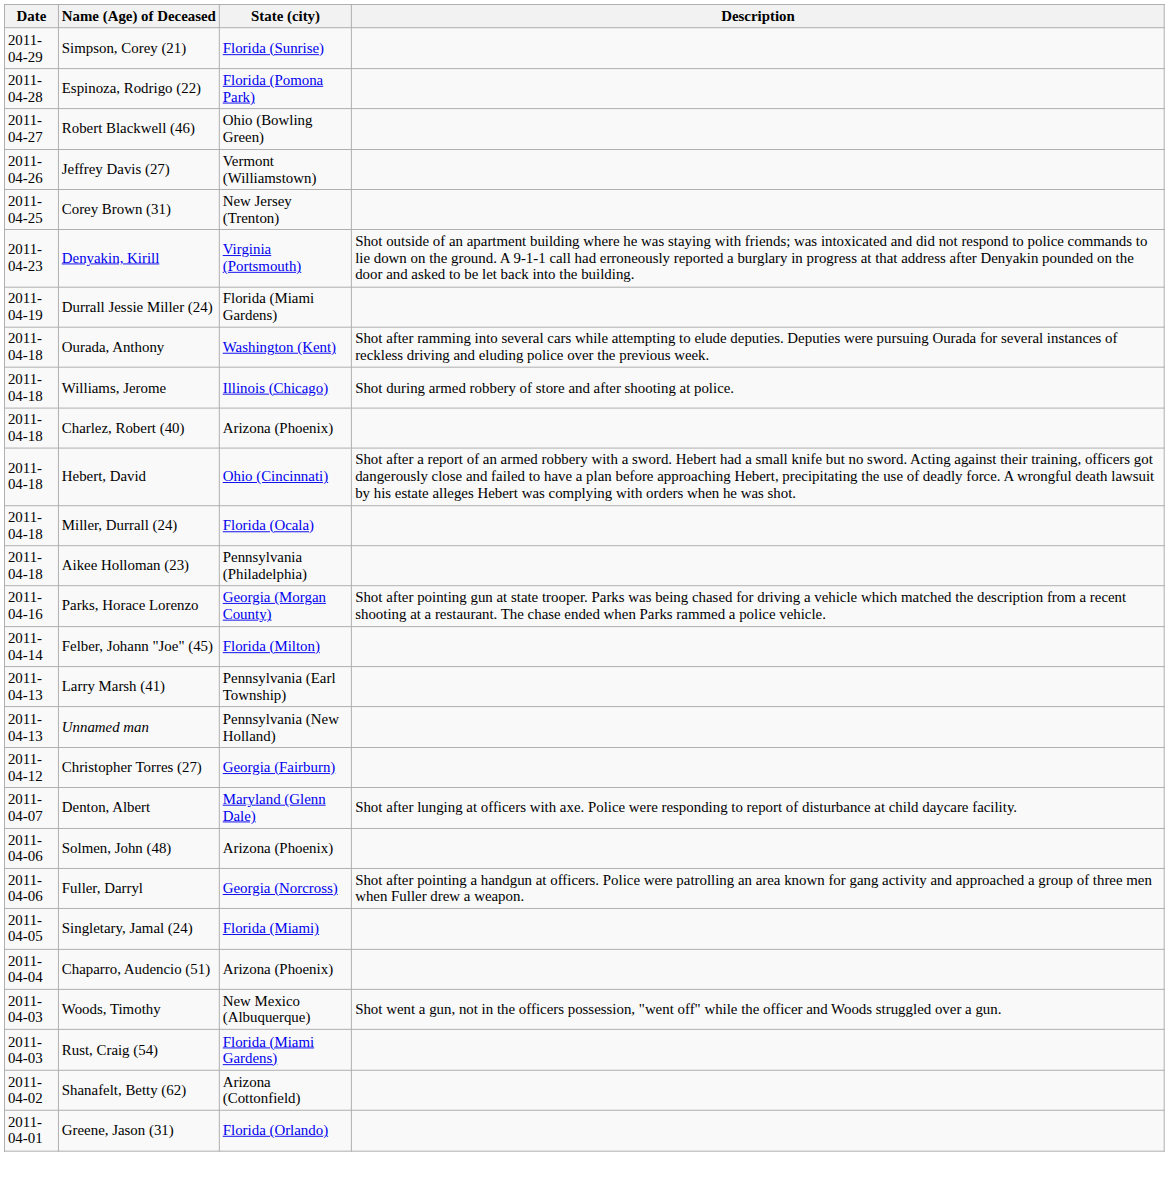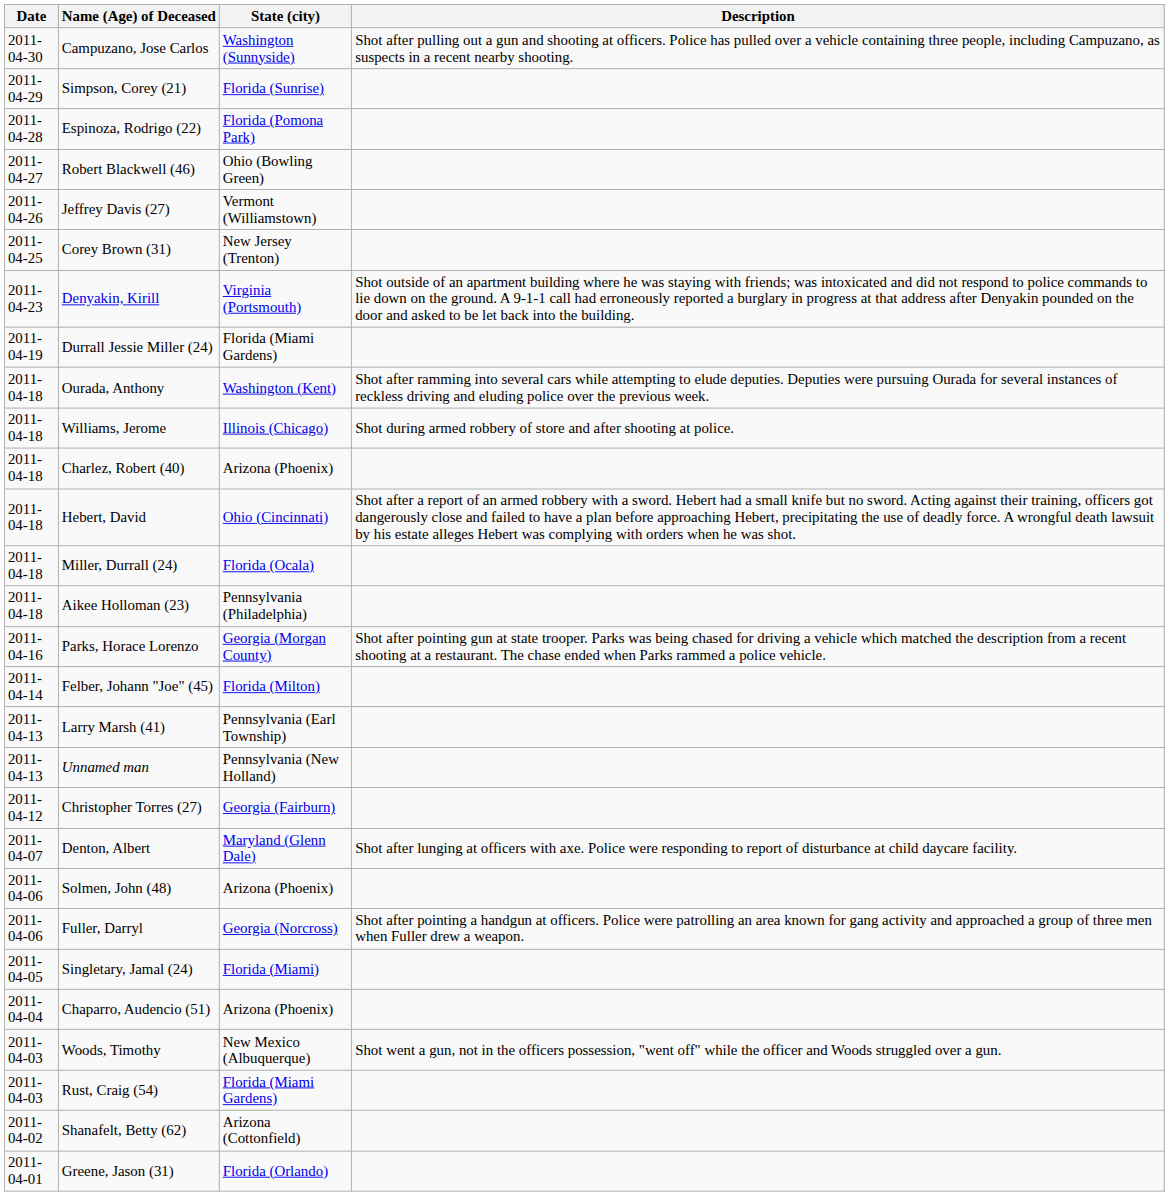 <table class="wikitable sortable" id="killed">
 <tr>
 <th>Date</th>
 <th nowrap>Name (Age) of Deceased</th>
 <th>State (city)</th>
 <th>Description</th>
+</tr>
+<tr>
+<td>2011-04-30</td>
+<td>Campuzano, Jose Carlos</td>
+<td><a href='#'>Washington (Sunnyside)</a></td>
+<td>Shot after pulling out a gun and shooting at officers.  Police has pulled over a vehicle containing three people, including Campuzano, as suspects in a recent nearby shooting.</td>
 </tr>
 <tr>
 <td>2011-04-29</td>
 <td>Simpson, Corey (21)</td>
 <td><a href='#'>Florida (Sunrise)</a></td>
 <td></td>
 </tr>
 <tr>
 <td>2011-04-28</td>
 <td>Espinoza, Rodrigo (22)</td>
 <td><a href='#'>Florida (Pomona Park)</a></td>
 <td></td>
 </tr>
 <tr>
 <td>2011-04-27</td>
 <td>Robert Blackwell (46)</td>
 <td>Ohio (Bowling Green)</td>
 <td></td>
 </tr>
 <tr>
 <td>2011-04-26</td>
 <td>Jeffrey Davis (27)</td>
 <td>Vermont (Williamstown)</td>
 <td></td>
 </tr>
 <tr>
 <td>2011-04-25</td>
 <td>Corey Brown (31)</td>
 <td>New Jersey (Trenton)</td>
 <td></td>
 </tr>
 <tr>
 <td>2011-04-23</td>
 <td><a href='#'>Denyakin, Kirill</a></td>
 <td><a href='#'>Virginia (Portsmouth)</a></td>
 <td>Shot outside of an apartment building where he was staying with friends; was intoxicated and did not respond to police commands to lie down on the ground. A 9-1-1 call had erroneously reported a burglary in progress at that address after Denyakin pounded on the door and asked to be let back into the building.</td>
 </tr>
 <tr>
 <td>2011-04-19</td>
 <td>Durrall Jessie Miller (24)</td>
 <td>Florida (Miami Gardens)</td>
 <td></td>
 </tr>
 <tr>
 <td>2011-04-18</td>
 <td>Ourada, Anthony</td>
 <td><a href='#'>Washington (Kent)</a></td>
 <td>Shot after ramming into several cars while attempting to elude deputies.   Deputies were pursuing Ourada for several instances of reckless driving and eluding police over the previous week.</td>
 </tr>
 <tr>
 <td>2011-04-18</td>
 <td>Williams, Jerome</td>
 <td><a href='#'>Illinois (Chicago)</a></td>
 <td>Shot during armed robbery of store and after shooting at police.</td>
 </tr>
 <tr>
 <td>2011-04-18</td>
 <td>Charlez, Robert (40)</td>
 <td>Arizona (Phoenix)</td>
 <td></td>
 </tr>
 <tr>
 <td>2011-04-18</td>
 <td>Hebert, David</td>
 <td><a href='#'>Ohio (Cincinnati)</a></td>
 <td>Shot after a report of an armed robbery with a sword. Hebert had a small knife but no sword. Acting against their training, officers got dangerously close and failed to have a plan before approaching Hebert, precipitating the use of deadly force. A wrongful death lawsuit by his estate alleges Hebert was complying with orders when he was shot.</td>
 </tr>
 <tr>
 <td>2011-04-18</td>
 <td>Miller, Durrall (24)</td>
 <td><a href='#'>Florida (Ocala)</a></td>
 <td></td>
 </tr>
 <tr>
 <td>2011-04-18</td>
 <td>Aikee Holloman (23)</td>
 <td>Pennsylvania (Philadelphia)</td>
 <td></td>
 </tr>
 <tr>
 <td>2011-04-16</td>
 <td>Parks, Horace Lorenzo</td>
 <td><a href='#'>Georgia (Morgan County)</a></td>
 <td>Shot after pointing gun at state trooper.  Parks was being chased for driving a vehicle which matched the description from a recent shooting at a restaurant.  The chase ended when Parks rammed a police vehicle.</td>
 </tr>
 <tr>
 <td>2011-04-14</td>
 <td>Felber, Johann "Joe" (45)</td>
 <td><a href='#'>Florida (Milton)</a></td>
 <td></td>
 </tr>
 <tr>
 <td>2011-04-13</td>
 <td>Larry Marsh (41)</td>
 <td>Pennsylvania (Earl Township)</td>
 <td></td>
 </tr>
 <tr>
 <td>2011-04-13</td>
 <td><em>Unnamed man</em></td>
 <td>Pennsylvania (New Holland)</td>
 <td></td>
 </tr>
 <tr>
 <td>2011-04-12</td>
 <td>Christopher Torres (27)</td>
 <td><a href='#'>Georgia (Fairburn)</a></td>
 <td></td>
 </tr>
 <tr>
 <td>2011-04-07</td>
 <td>Denton, Albert</td>
 <td><a href='#'>Maryland (Glenn Dale)</a></td>
 <td>Shot after lunging at officers with axe. Police were responding to report of disturbance at child daycare facility.</td>
 </tr>
 <tr>
 <td>2011-04-06</td>
 <td>Solmen, John (48)</td>
 <td>Arizona (Phoenix)</td>
 <td></td>
 </tr>
 <tr>
 <td>2011-04-06</td>
 <td>Fuller, Darryl</td>
 <td><a href='#'>Georgia (Norcross)</a></td>
 <td>Shot after pointing a handgun at officers.  Police were patrolling an area known for gang activity and approached a group of three men when Fuller drew a weapon.</td>
 </tr>
 <tr>
 <td>2011-04-05</td>
 <td>Singletary, Jamal (24)</td>
 <td><a href='#'>Florida (Miami)</a></td>
 <td></td>
 </tr>
 <tr>
 <td>2011-04-04</td>
 <td>Chaparro, Audencio (51)</td>
 <td>Arizona (Phoenix)</td>
 <td></td>
 </tr>
 <tr>
 <td>2011-04-03</td>
 <td>Woods, Timothy</td>
 <td>New Mexico (Albuquerque)</td>
 <td>Shot went a gun, not in the officers possession, "went off" while the officer and Woods struggled over a gun.</td>
 </tr>
 <tr>
 <td>2011-04-03</td>
 <td>Rust, Craig (54)</td>
 <td><a href='#'>Florida (Miami Gardens)</a></td>
 <td></td>
 </tr>
 <tr>
 <td>2011-04-02</td>
 <td>Shanafelt, Betty (62)</td>
 <td>Arizona (Cottonfield)</td>
 <td></td>
 </tr>
 <tr>
 <td>2011-04-01</td>
 <td>Greene, Jason (31)</td>
 <td><a href='#'>Florida (Orlando)</a></td>
 <td></td>
 </tr>
 </table>
